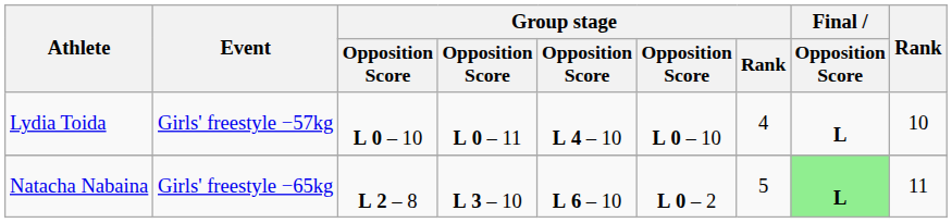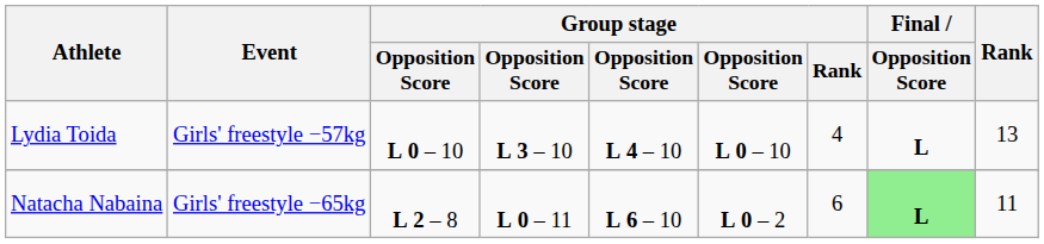 <table class="wikitable" style="font-size:90%">
 <tr>
 <th rowspan=2>Athlete</th>
 <th rowspan=2>Event</th>
 <th colspan=5>Group stage</th>
 <th>Final / </th>
 <th rowspan=2>Rank</th>
 </tr>
 <tr style="font-size:95%">
 <th>Opposition<br>Score</th>
 <th>Opposition<br>Score</th>
 <th>Opposition<br>Score</th>
 <th>Opposition<br>Score</th>
 <th>Rank</th>
 <th>Opposition<br>Score</th>
 </tr>
 <tr align=center>
 <td align=left><a href='#'>Lydia Toida</a></td>
 <td align=left><a href='#'>Girls' freestyle −57kg</a></td>
 <td><br><strong>L</strong> <strong>0</strong> – 10 <sup></sup></td>
-<td><br><strong>L</strong> <strong>0</strong> – 11 <sup></sup></td>
+<td><br><strong>L</strong> <strong>3</strong> – 10 <sup></sup></td>
 <td><br><strong>L</strong> <strong>4</strong> – 10 <sup></sup></td>
 <td><br><strong>L</strong> <strong>0</strong> – 10 <sup></sup></td>
 <td>4 </td>
 <td><br><strong>L</strong> <strong></strong></td>
-<td>10</td>
+<td>13</td>
 </tr>
 <tr>
 </tr>
 <tr align=center>
 <td align=left><a href='#'>Natacha Nabaina</a></td>
 <td align=left><a href='#'>Girls' freestyle −65kg</a></td>
 <td><br><strong>L</strong> <strong>2</strong> – 8 <sup></sup></td>
-<td><br><strong>L</strong> <strong>3</strong> – 10 <sup></sup></td>
+<td><br><strong>L</strong> <strong>0</strong> – 11 <sup></sup></td>
 <td><br><strong>L</strong> <strong>6</strong> – 10 <sup></sup></td>
 <td><br><strong>L</strong> <strong>0</strong> – 2 <sup></sup></td>
-<td>5 </td>
+<td>6 </td>
 <td style="background: lightgreen;"><br><strong>L</strong> <strong></strong></td>
 <td>11</td>
 </tr>
 </table>
